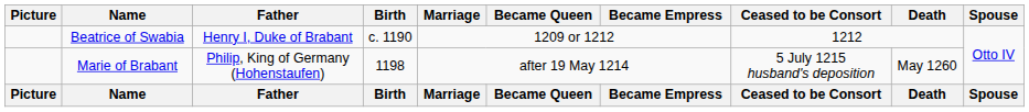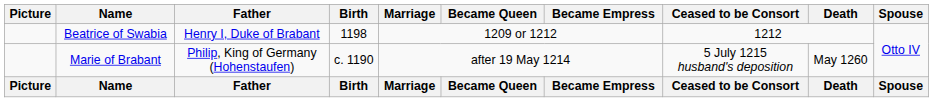 <table width=95% class="wikitable">
 <tr>
 <th>Picture</th>
 <th>Name</th>
 <th>Father</th>
 <th>Birth</th>
 <th>Marriage</th>
 <th>Became Queen</th>
 <th>Became Empress</th>
 <th>Ceased to be Consort</th>
 <th>Death</th>
 <th>Spouse</th>
 </tr>
 <tr>
 <td align=center></td>
 <td align=center><a href='#'>Beatrice of Swabia</a></td>
 <td align="center"><a href='#'>Henry I, Duke of Brabant</a></td>
-<td align="center">c. 1190</td>
+<td align="center">1198</td>
 <td align="center" colspan="3">1209 or 1212</td>
 <td align="center" colspan="2">1212</td>
 <td align="center" rowspan="2"><a href='#'>Otto IV</a></td>
 </tr>
 <tr>
 <td align=center></td>
 <td align=center><a href='#'>Marie of Brabant</a></td>
 <td align="center"><a href='#'>Philip</a>, King of Germany<br>(<a href='#'>Hohenstaufen</a>)</td>
-<td align="center">1198</td>
+<td align="center">c. 1190</td>
 <td align="center" colspan="3">after 19 May 1214</td>
 <td align="center">5 July 1215<br><em>husband's deposition</em></td>
 <td align="center">May 1260</td>
 </tr>
 <tr>
 <th>Picture</th>
 <th>Name</th>
 <th>Father</th>
 <th>Birth</th>
 <th>Marriage</th>
 <th>Became Queen</th>
 <th>Became Empress</th>
 <th>Ceased to be Consort</th>
 <th>Death</th>
 <th>Spouse</th>
 </tr>
 </table>
